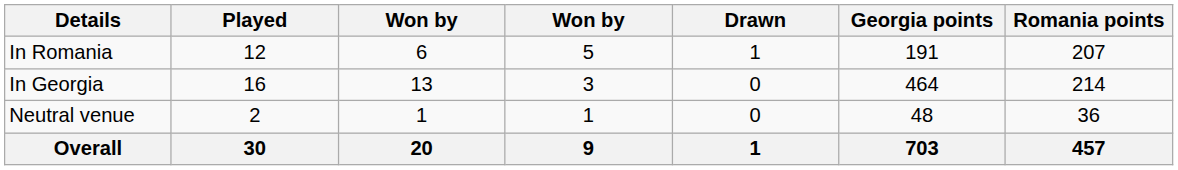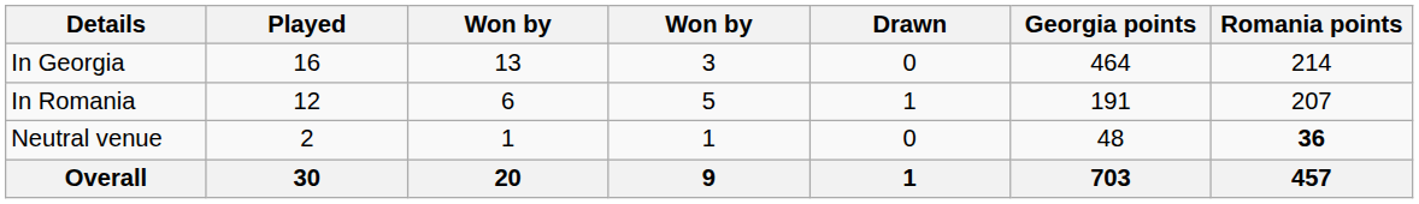 <table class="wikitable sortable">
 <tr>
 <th width="125">Details</th>
 <th width="125">Played</th>
 <th width="125">Won by<br></th>
 <th width="125">Won by<br></th>
 <th width="125">Drawn</th>
 <th width="125">Georgia points</th>
 <th width="125">Romania points</th>
 </tr>
 <tr>
+<td>In Georgia</td>
+<td align=center>16</td>
+<td align=center>13</td>
+<td align=center>3</td>
+<td align=center>0</td>
+<td align=center>464</td>
+<td align=center>214</td>
+</tr>
+<tr>
 <td>In Romania</td>
 <td align=center>12</td>
 <td align=center>6</td>
 <td align=center>5</td>
 <td align=center>1</td>
 <td align=center>191</td>
 <td align=center>207</td>
 </tr>
 <tr>
-<td>In Georgia</td>
-<td align=center>16</td>
-<td align=center>13</td>
-<td align=center>3</td>
-<td align=center>0</td>
-<td align=center>464</td>
-<td align=center>214</td>
-</tr>
-<tr>
 <td>Neutral venue</td>
 <td align=center>2</td>
 <td align=center>1</td>
 <td align=center>1</td>
 <td align=center>0</td>
 <td align=center>48</td>
-<td align=center>36</td>
+<td align=center><strong>36</strong></td>
 </tr>
 <tr>
 <th><strong>Overall</strong></th>
 <th align=center><strong>30</strong></th>
 <th align=center><strong>20</strong></th>
 <th align=center><strong>9</strong></th>
 <th align=center><strong>1</strong></th>
 <th align=center><strong>703</strong></th>
 <th align=center><strong>457</strong></th>
 </tr>
 </table>
